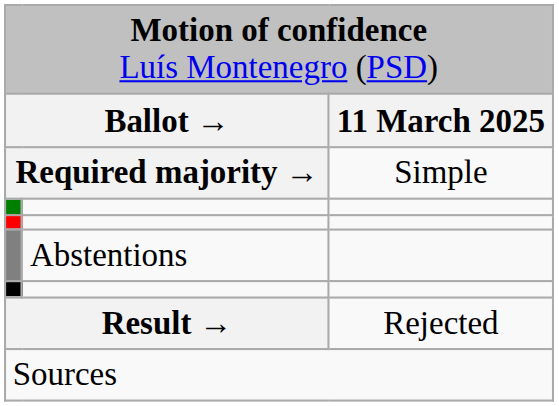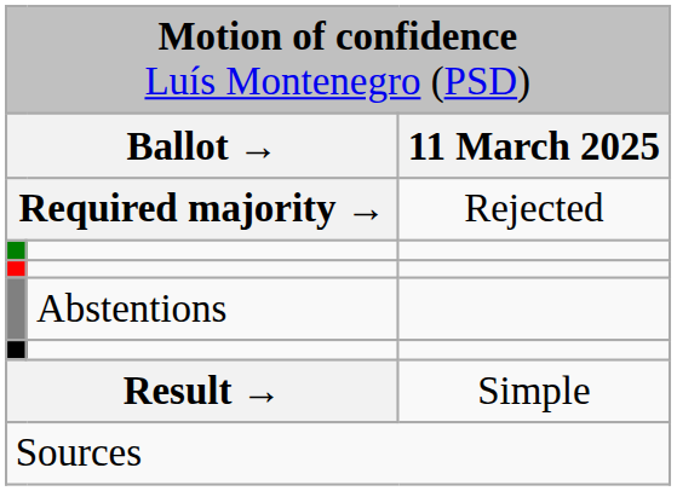 <table class="wikitable" style="text-align:center;">
 <tr>
 <td colspan="4" align="center" bgcolor="#C0C0C0"><strong>Motion of confidence</strong><br><a href='#'>Luís Montenegro</a> (<a href='#'>PSD</a>)</td>
 </tr>
 <tr>
 <th colspan="2" style="width:150px;">Ballot →</th>
 <th>11 March 2025</th>
 </tr>
 <tr>
 <th colspan="2">Required majority →</th>
-<td>Simple</td>
+<td>Rejected </td>
 </tr>
 <tr>
 <th style="width:1px; background:green;"></th>
 <td style="text-align:left;"></td>
 <td></td>
 </tr>
 <tr>
 <th style="background:red;"></th>
 <td style="text-align:left;"></td>
 <td></td>
 </tr>
 <tr>
 <th style="background:gray;"></th>
 <td style="text-align:left;">Abstentions</td>
 <td></td>
 </tr>
 <tr>
 <th style="background:black;"></th>
 <td style="text-align:left;"></td>
 <td></td>
 </tr>
 <tr>
 <th colspan="2">Result →</th>
-<td>Rejected </td>
+<td>Simple</td>
 </tr>
 <tr>
 <td style="text-align:left;" colspan="4">Sources</td>
 </tr>
 </table>
